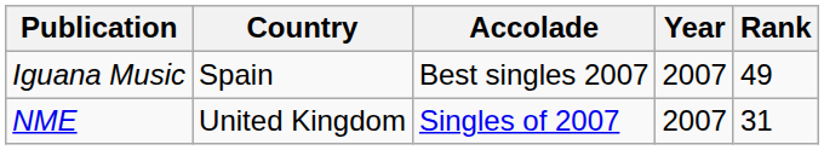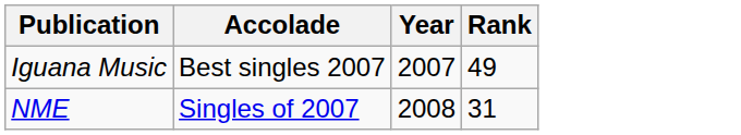 <table class="wikitable">
 <tr>
 <th>Publication</th>
-<th>Country</th>
 <th>Accolade</th>
 <th>Year</th>
 <th>Rank</th>
 </tr>
 <tr>
 <td><em>Iguana Music</em></td>
-<td>Spain</td>
 <td>Best singles 2007</td>
 <td>2007</td>
 <td>49</td>
 </tr>
 <tr>
 <td><em><a href='#'>NME</a></em></td>
-<td>United Kingdom</td>
 <td><a href='#'>Singles of 2007</a></td>
-<td>2007</td>
+<td>2008</td>
 <td>31</td>
 </tr>
 </table>
